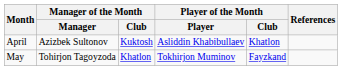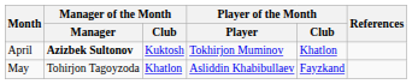 <table class="wikitable">
 <tr>
 <th rowspan="2">Month</th>
 <th colspan="2">Manager of the Month</th>
 <th colspan="2">Player of the Month</th>
 <th rowspan="2">References</th>
 </tr>
 <tr>
 <th>Manager</th>
 <th>Club</th>
 <th>Player</th>
 <th>Club</th>
 </tr>
 <tr>
 <td>April</td>
-<td> Azizbek Sultonov</td>
+<td><strong> Azizbek Sultonov</strong></td>
 <td><a href='#'>Kuktosh</a></td>
-<td> <a href='#'>Asliddin Khabibullaev</a></td>
+<td> <a href='#'>Tokhirjon Muminov</a></td>
 <td><a href='#'>Khatlon</a></td>
 <td align=center></td>
 </tr>
 <tr>
 <td>May</td>
 <td> Tohirjon Tagoyzoda</td>
 <td><a href='#'>Khatlon</a></td>
-<td> <a href='#'>Tokhirjon Muminov</a></td>
+<td> <a href='#'>Asliddin Khabibullaev</a></td>
 <td><a href='#'>Fayzkand</a></td>
 <td align=center></td>
 </tr>
 </table>
